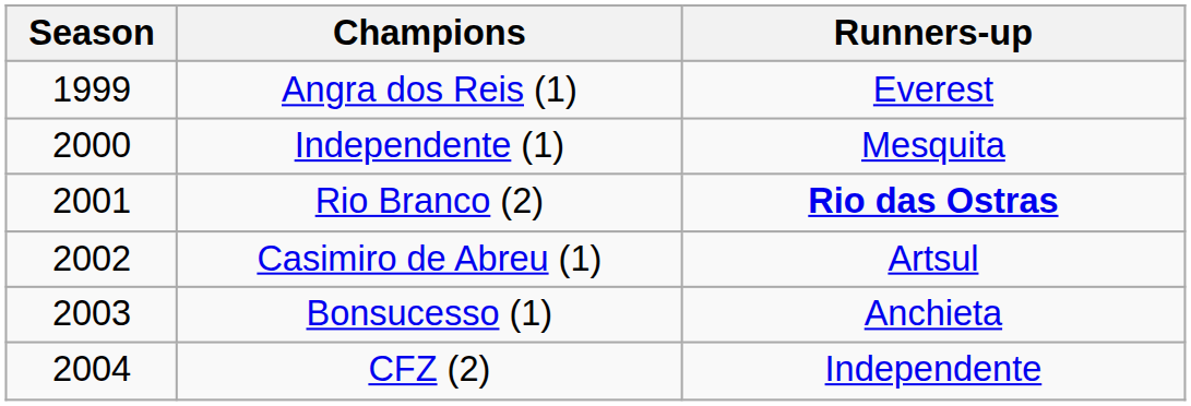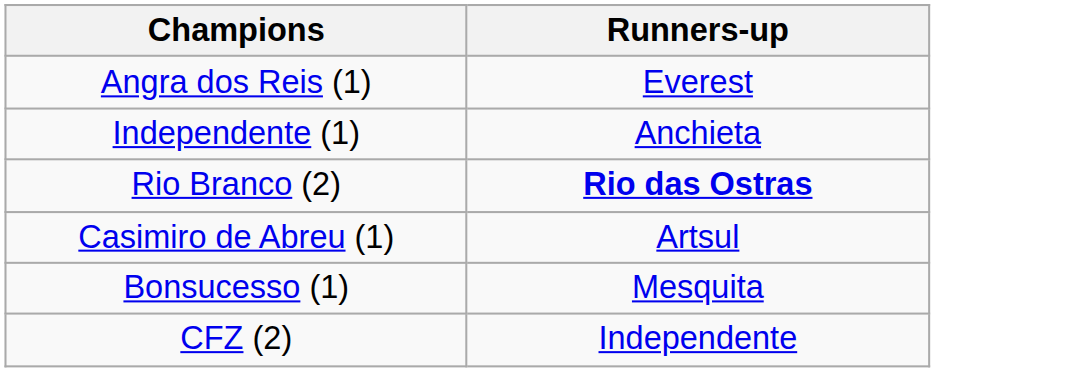 <table class="wikitable" style="text-align:center; margin-left:1em;">
 <tr>
-<th style="width:70px">Season</th>
 <th style="width:220px">Champions</th>
 <th style="width:220px">Runners-up</th>
 </tr>
 <tr>
-<td>1999</td>
 <td><a href='#'>Angra dos Reis</a> (1)</td>
 <td><a href='#'>Everest</a></td>
 </tr>
 <tr>
-<td>2000</td>
 <td><a href='#'>Independente</a> (1)</td>
-<td><a href='#'>Mesquita</a></td>
+<td><a href='#'>Anchieta</a></td>
 </tr>
 <tr>
-<td>2001</td>
 <td><a href='#'>Rio Branco</a> (2)</td>
 <td><strong><a href='#'>Rio das Ostras</a></strong></td>
 </tr>
 <tr>
-<td>2002</td>
 <td><a href='#'>Casimiro de Abreu</a> (1)</td>
 <td><a href='#'>Artsul</a></td>
 </tr>
 <tr>
-<td>2003</td>
 <td><a href='#'>Bonsucesso</a> (1)</td>
-<td><a href='#'>Anchieta</a></td>
+<td><a href='#'>Mesquita</a></td>
 </tr>
 <tr>
-<td>2004</td>
 <td><a href='#'>CFZ</a> (2)</td>
 <td><a href='#'>Independente</a></td>
 </tr>
 </table>
